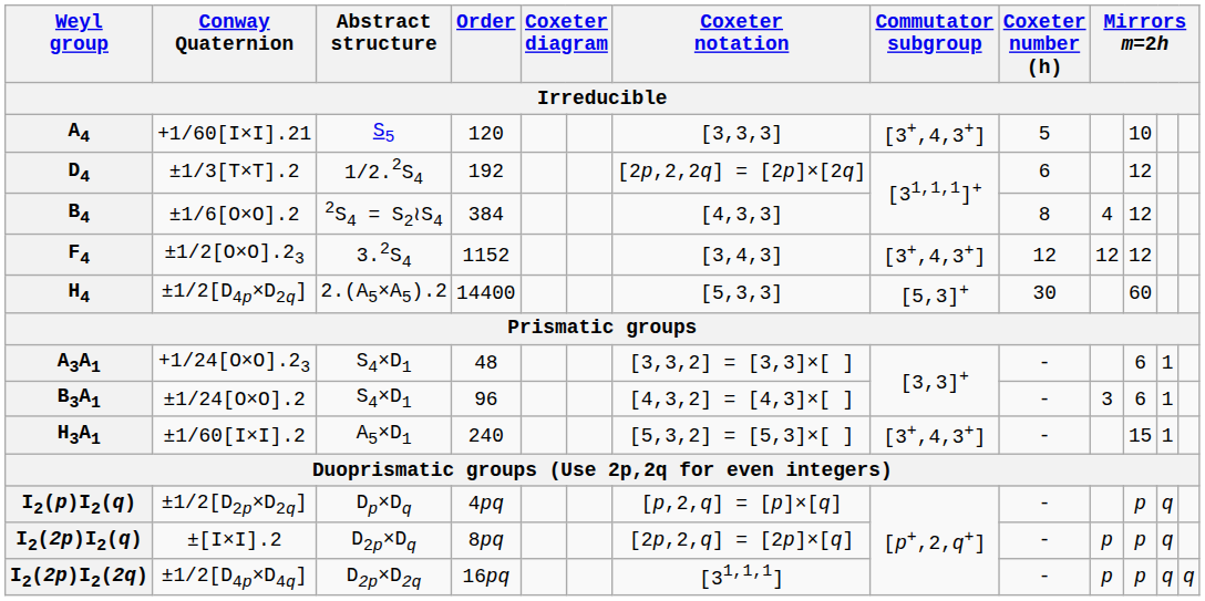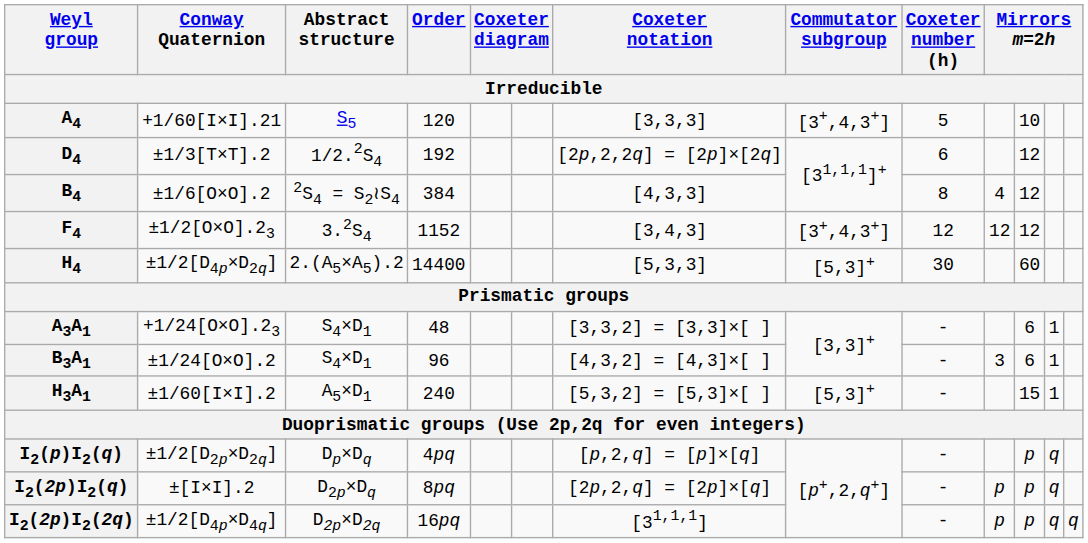 <table class=wikitable>
 <tr valign=top>
 <th><a href='#'>Weyl<br>group</a></th>
 <th><a href='#'>Conway</a><br>Quaternion</th>
 <th>Abstract<br>structure</th>
 <th><a href='#'>Order</a></th>
 <th colspan=2><a href='#'>Coxeter<br>diagram</a></th>
 <th><a href='#'>Coxeter<br>notation</a></th>
 <th><a href='#'>Commutator<br>subgroup</a></th>
 <th><a href='#'>Coxeter<br>number</a><br>(h)</th>
 <th colspan=4><a href='#'>Mirrors</a><br><em>m</em>=2<em>h</em></th>
 </tr>
 <tr>
 <th colspan=13>Irreducible</th>
 </tr>
 <tr align=center>
 <th>A<sub>4</sub></th>
 <td>+1/60[I×I].21</td>
 <td><a href='#'>S<sub>5</sub></a></td>
 <td>120</td>
 <td></td>
 <td></td>
 <td>[3,3,3]</td>
 <td>[3<sup>+</sup>,4,3<sup>+</sup>]</td>
 <td>5</td>
 <td></td>
 <td>10</td>
 <td></td>
 <td></td>
 </tr>
 <tr align=center>
 <th>D<sub>4</sub></th>
 <td>±1/3[T×T].2</td>
 <td>1/2.<sup>2</sup>S<sub>4</sub></td>
 <td>192</td>
 <td></td>
 <td></td>
 <td>[2<em>p</em>,2,2<em>q</em>] = [2<em>p</em>]×[2<em>q</em>]</td>
 <td rowspan=2>[3<sup>1,1,1</sup>]<sup>+</sup></td>
 <td>6</td>
 <td></td>
 <td>12</td>
 <td></td>
 <td></td>
 </tr>
 <tr align=center>
 <th>B<sub>4</sub></th>
 <td>±1/6[O×O].2</td>
 <td><sup>2</sup>S<sub>4</sub> = S<sub>2</sub>≀S<sub>4</sub></td>
 <td>384</td>
 <td></td>
 <td></td>
 <td>[4,3,3]</td>
 <td>8</td>
 <td>4</td>
 <td>12</td>
 <td></td>
 <td></td>
 </tr>
 <tr align=center>
 <th>F<sub>4</sub></th>
 <td>±1/2[O×O].2<sub>3</sub></td>
 <td>3.<sup>2</sup>S<sub>4</sub></td>
 <td>1152</td>
 <td></td>
 <td></td>
 <td>[3,4,3]</td>
 <td>[3<sup>+</sup>,4,3<sup>+</sup>]</td>
 <td>12</td>
 <td>12</td>
 <td>12</td>
 <td></td>
 <td></td>
 </tr>
 <tr align=center>
 <th>H<sub>4</sub></th>
 <td>±1/2[D<sub>4<em>p</em></sub>×D<sub>2<em>q</em></sub>]</td>
 <td>2.(A<sub>5</sub>×A<sub>5</sub>).2</td>
 <td>14400</td>
 <td></td>
 <td></td>
 <td>[5,3,3]</td>
 <td>[5,3]<sup>+</sup></td>
 <td>30</td>
 <td></td>
 <td>60</td>
 <td></td>
 <td></td>
 </tr>
 <tr>
 <th colspan=13>Prismatic groups</th>
 </tr>
 <tr align=center>
 <th>A<sub>3</sub>A<sub>1</sub></th>
 <td>+1/24[O×O].2<sub>3</sub></td>
 <td>S<sub>4</sub>×D<sub>1</sub></td>
 <td>48</td>
 <td></td>
 <td></td>
 <td>[3,3,2] = [3,3]×[ ]</td>
 <td rowspan=2>[3,3]<sup>+</sup></td>
 <td>-</td>
 <td></td>
 <td>6</td>
 <td>1</td>
 <td></td>
 </tr>
 <tr align=center>
 <th>B<sub>3</sub>A<sub>1</sub></th>
 <td>±1/24[O×O].2</td>
 <td>S<sub>4</sub>×D<sub>1</sub></td>
 <td>96</td>
 <td></td>
 <td></td>
 <td>[4,3,2] = [4,3]×[ ]</td>
 <td>-</td>
 <td>3</td>
 <td>6</td>
 <td>1</td>
 <td></td>
 </tr>
 <tr align=center>
 <th>H<sub>3</sub>A<sub>1</sub></th>
 <td>±1/60[I×I].2</td>
 <td>A<sub>5</sub>×D<sub>1</sub></td>
 <td>240</td>
 <td></td>
 <td></td>
 <td>[5,3,2] = [5,3]×[ ]</td>
-<td>[3<sup>+</sup>,4,3<sup>+</sup>]</td>
+<td>[5,3]<sup>+</sup></td>
 <td>-</td>
 <td></td>
 <td>15</td>
 <td>1</td>
 <td></td>
 </tr>
 <tr>
 <th colspan=13>Duoprismatic groups (Use 2p,2q for even integers)</th>
 </tr>
 <tr align=center>
 <th>I<sub>2</sub>(<em>p</em>)I<sub>2</sub>(<em>q</em>)</th>
 <td>±1/2[D<sub>2<em>p</em></sub>×D<sub>2<em>q</em></sub>]</td>
 <td>D<sub><em>p</em></sub>×D<sub><em>q</em></sub></td>
 <td>4<em>pq</em></td>
 <td></td>
 <td></td>
 <td>[<em>p</em>,2,<em>q</em>] = [<em>p</em>]×[<em>q</em>]</td>
 <td rowspan=3>[<em>p</em><sup>+</sup>,2,<em>q</em><sup>+</sup>]</td>
 <td>-</td>
 <td></td>
 <td><em>p</em> </td>
 <td><em>q</em> </td>
 <td></td>
 </tr>
 <tr align=center>
 <th>I<sub>2</sub>(<em>2p</em>)I<sub>2</sub>(<em>q</em>)</th>
 <td>±[I×I].2</td>
 <td>D<sub>2<em>p</em></sub>×D<sub><em>q</em></sub></td>
 <td>8<em>pq</em></td>
 <td></td>
 <td></td>
 <td>[2<em>p</em>,2,<em>q</em>] = [2<em>p</em>]×[<em>q</em>]</td>
 <td>-</td>
 <td><em>p</em> </td>
 <td><em>p</em> </td>
 <td><em>q</em> </td>
 <td></td>
 </tr>
 <tr align=center>
 <th>I<sub>2</sub>(<em>2p</em>)I<sub>2</sub>(<em>2q</em>)</th>
 <td>±1/2[D<sub>4<em>p</em></sub>×D<sub>4<em>q</em></sub>]</td>
 <td>D<sub><em>2p</em></sub>×D<sub><em>2q</em></sub></td>
 <td>16<em>pq</em></td>
 <td></td>
 <td></td>
 <td>[3<sup>1,1,1</sup>]</td>
 <td>-</td>
 <td><em>p</em> </td>
 <td><em>p</em> </td>
 <td><em>q</em> </td>
 <td><em>q</em> </td>
 </tr>
 </table>
